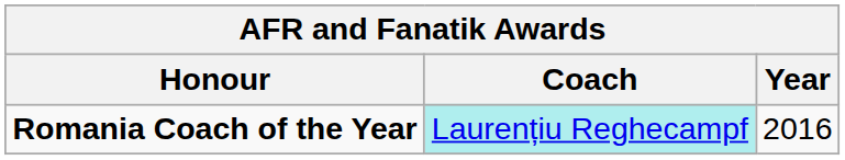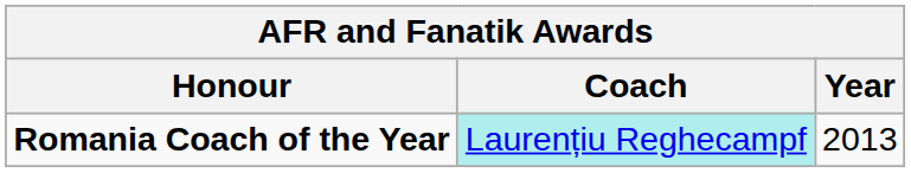 <table class="wikitable" align=center>
 <tr>
 <th Colspan=3>AFR and Fanatik Awards</th>
 </tr>
 <tr>
 <th Align=Left>Honour</th>
 <th Align=Left>Coach</th>
 <th Align=Left>Year</th>
 </tr>
 <tr>
 <td valign="top" Rowspan=1 Align=left><strong>Romania Coach of the Year</strong></td>
 <td style="background: paleturquoise;"><a href='#'>Laurențiu Reghecampf</a></td>
-<td class="wikitable" align=center>2016</td>
+<td class="wikitable" align=center>2013</td>
 </tr>
 </table>
